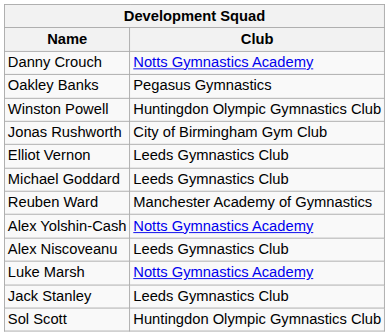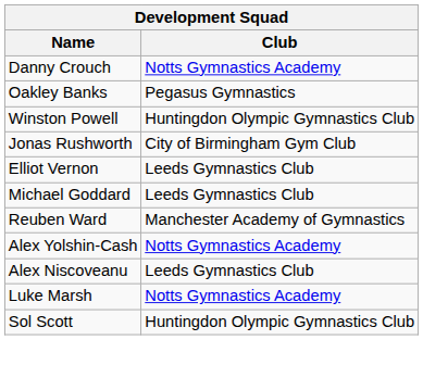 <table class="wikitable">
 <tr>
 <th colspan="2">Development Squad</th>
 </tr>
 <tr>
 <th>Name</th>
 <th>Club</th>
 </tr>
 <tr>
 <td>Danny Crouch</td>
 <td><a href='#'>Notts Gymnastics Academy</a></td>
 </tr>
 <tr>
 <td>Oakley Banks</td>
 <td>Pegasus Gymnastics</td>
 </tr>
 <tr>
 <td>Winston Powell</td>
 <td>Huntingdon Olympic Gymnastics Club</td>
 </tr>
 <tr>
 <td>Jonas Rushworth</td>
 <td>City of Birmingham Gym Club</td>
 </tr>
 <tr>
 <td>Elliot Vernon</td>
 <td>Leeds Gymnastics Club</td>
 </tr>
 <tr>
 <td>Michael Goddard</td>
 <td>Leeds Gymnastics Club</td>
 </tr>
 <tr>
 <td>Reuben Ward</td>
 <td>Manchester Academy of Gymnastics</td>
 </tr>
 <tr>
 <td>Alex Yolshin-Cash</td>
 <td><a href='#'>Notts Gymnastics Academy</a></td>
 </tr>
 <tr>
 <td>Alex Niscoveanu</td>
 <td>Leeds Gymnastics Club</td>
 </tr>
 <tr>
 <td>Luke Marsh</td>
 <td><a href='#'>Notts Gymnastics Academy</a></td>
 </tr>
 <tr>
-<td>Jack Stanley</td>
-<td>Leeds Gymnastics Club</td>
-</tr>
-<tr>
 <td>Sol Scott</td>
 <td>Huntingdon Olympic Gymnastics Club</td>
 </tr>
 </table>
